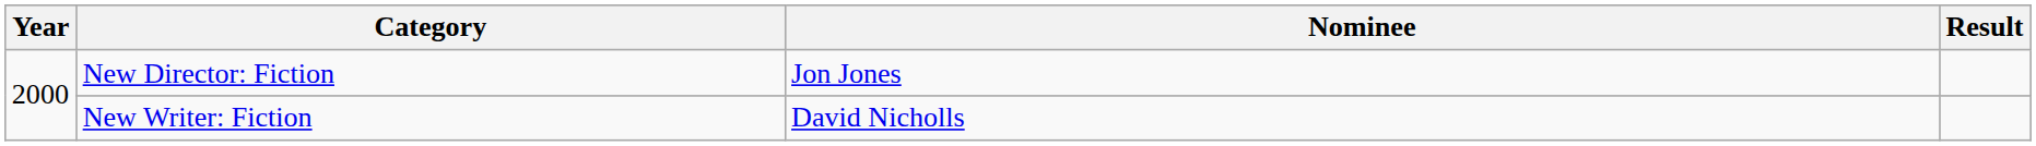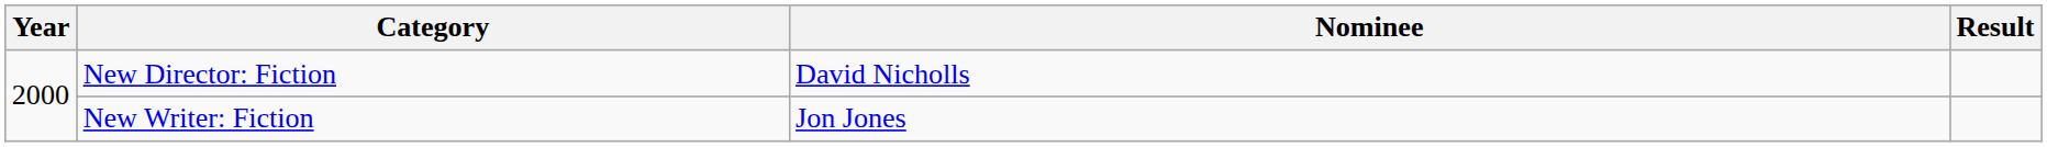 <table class="wikitable" width="90%">
 <tr>
 <th width="3.5%">Year</th>
 <th width="35%">Category</th>
 <th>Nominee</th>
 <th width="3.5%">Result</th>
 </tr>
 <tr>
 <td rowspan="2">2000</td>
 <td><a href='#'>New Director: Fiction</a></td>
-<td><a href='#'>Jon Jones</a></td>
+<td><a href='#'>David Nicholls</a></td>
 <td></td>
 </tr>
 <tr>
 <td><a href='#'>New Writer: Fiction</a></td>
-<td><a href='#'>David Nicholls</a></td>
+<td><a href='#'>Jon Jones</a></td>
 <td></td>
 </tr>
 </table>
